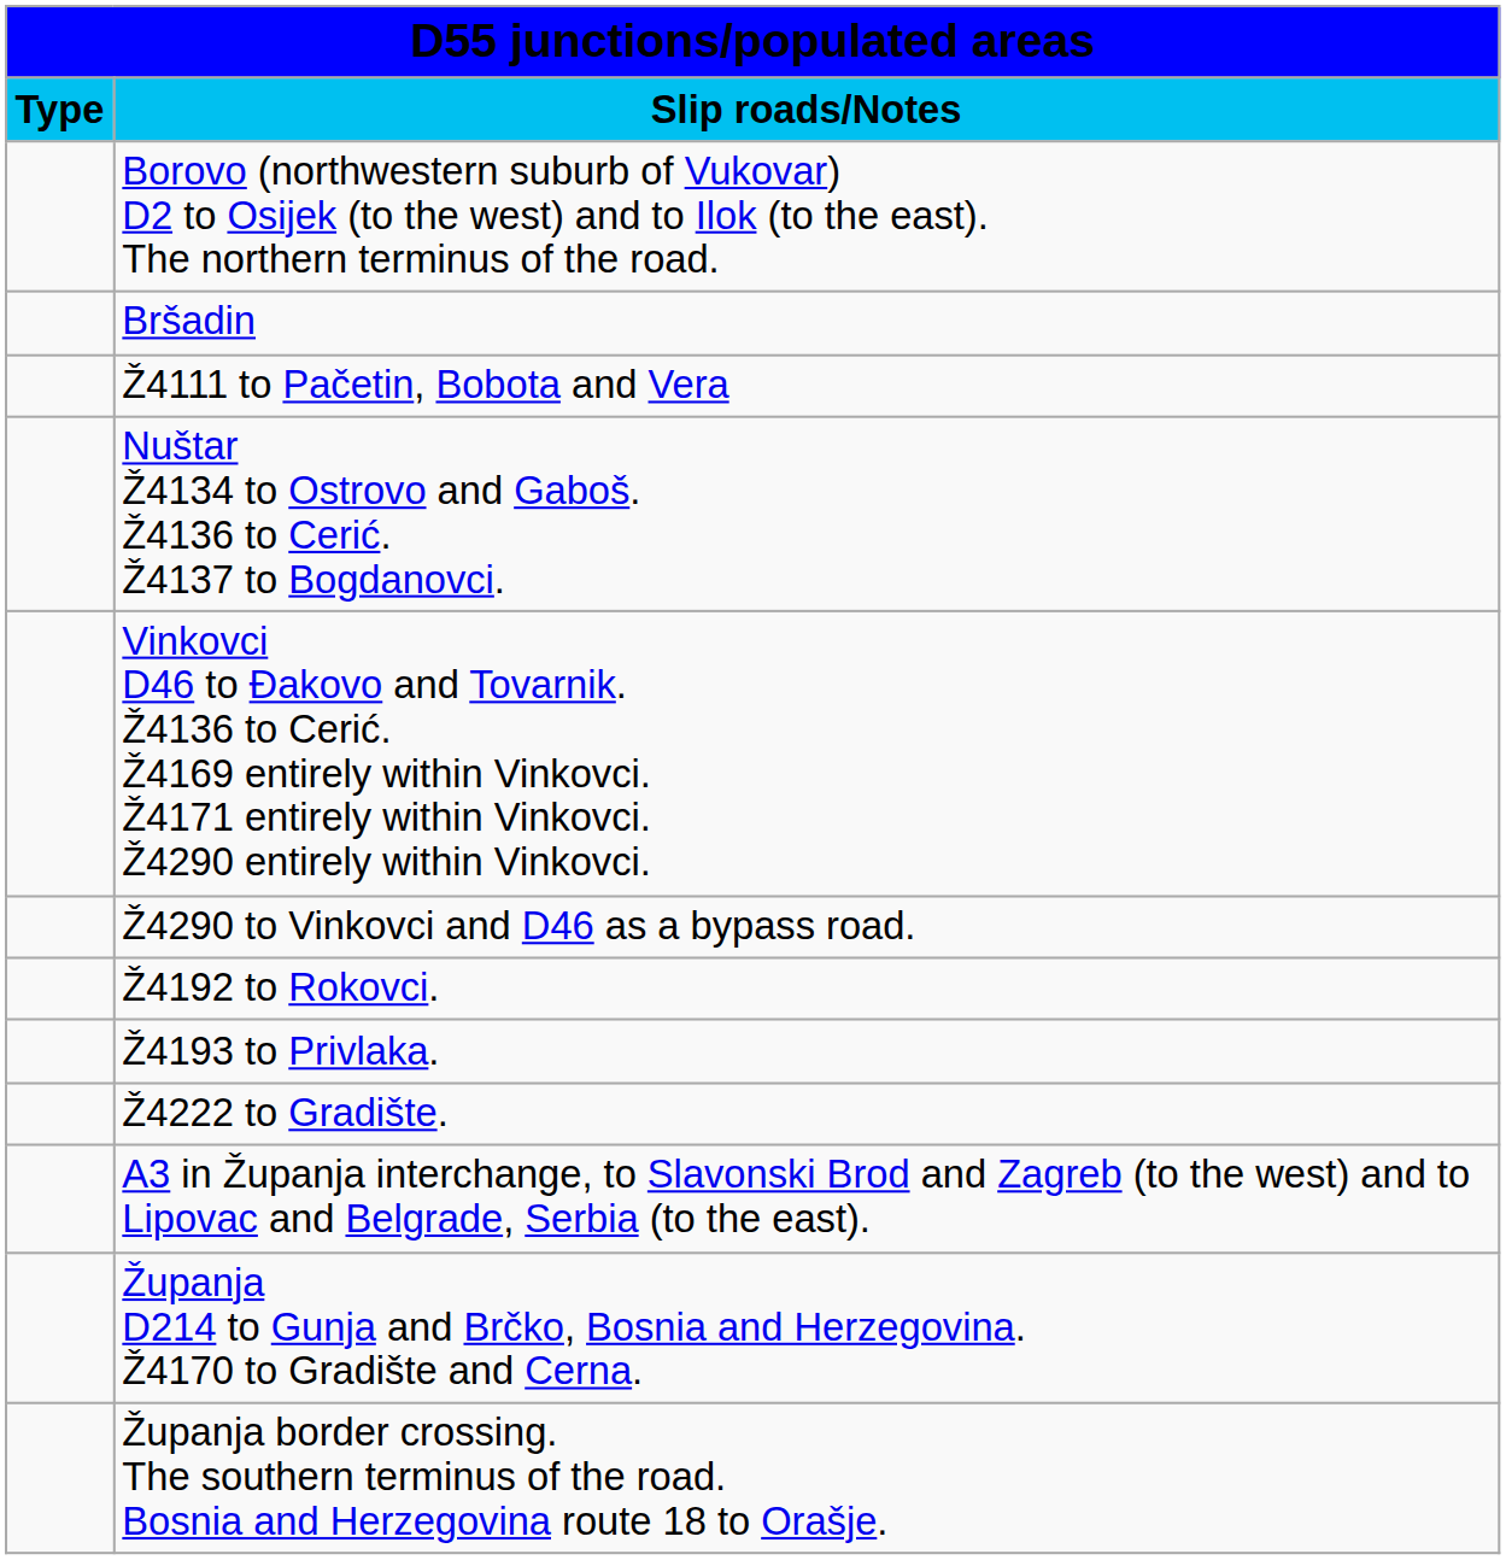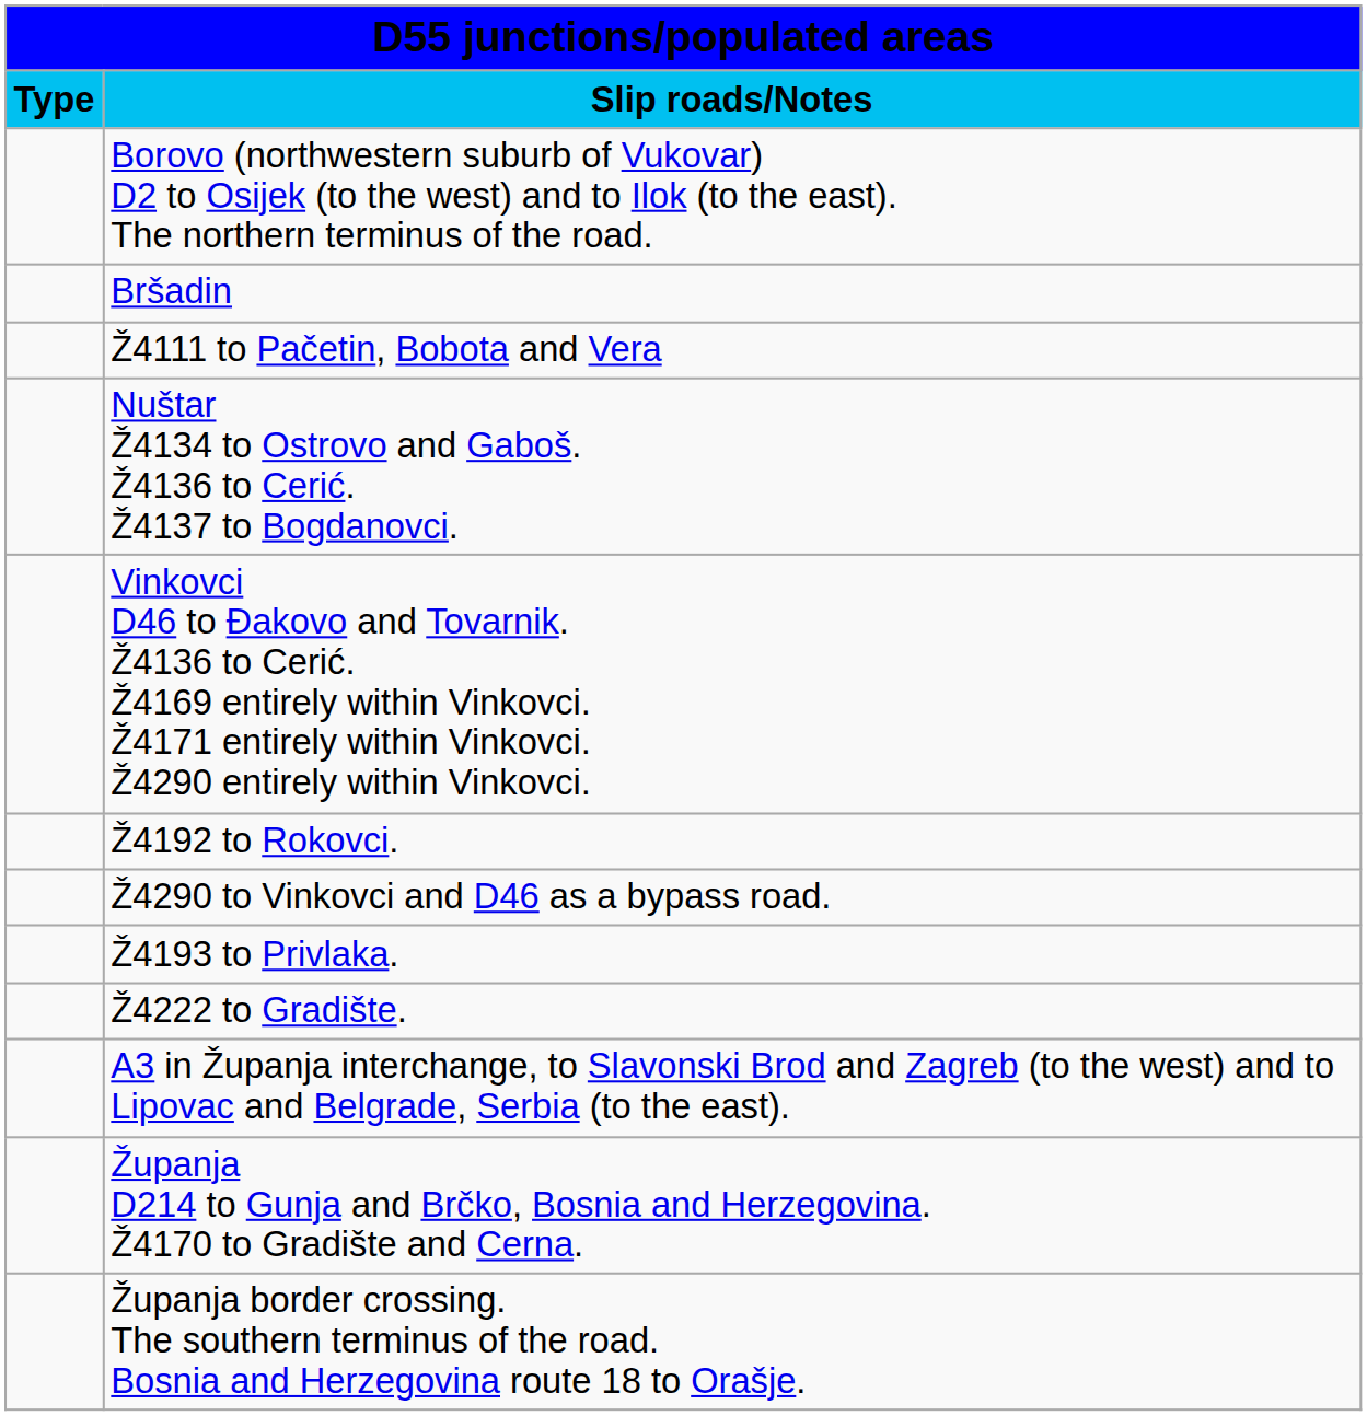 <table class="wikitable">
 <tr>
 <td colspan=2 bgcolor=blue align=center style=margin-top:15><span><big><strong>D55 junctions/populated areas</strong></big></span></td>
 </tr>
 <tr>
 <td align=center bgcolor=00c0f0><strong>Type</strong></td>
 <td align=center bgcolor=00c0f0><strong>Slip roads/Notes</strong></td>
 </tr>
 <tr>
 <td></td>
 <td><a href='#'>Borovo</a> (northwestern suburb of <a href='#'>Vukovar</a>)<br> <a href='#'>D2</a> to <a href='#'>Osijek</a> (to the west) and to <a href='#'>Ilok</a> (to the east).<br>The northern terminus of the road.</td>
 </tr>
 <tr>
 <td></td>
 <td><a href='#'>Bršadin</a></td>
 </tr>
 <tr>
 <td></td>
 <td>Ž4111 to <a href='#'>Pačetin</a>, <a href='#'>Bobota</a> and <a href='#'>Vera</a></td>
 </tr>
 <tr>
 <td></td>
 <td><a href='#'>Nuštar</a><br>Ž4134 to <a href='#'>Ostrovo</a> and <a href='#'>Gaboš</a>.<br>Ž4136 to <a href='#'>Cerić</a>.<br>Ž4137 to <a href='#'>Bogdanovci</a>.</td>
 </tr>
 <tr>
 <td></td>
 <td><a href='#'>Vinkovci</a><br> <a href='#'>D46</a> to <a href='#'>Đakovo</a> and <a href='#'>Tovarnik</a>.<br>Ž4136 to Cerić.<br>Ž4169 entirely within Vinkovci.<br>Ž4171 entirely within Vinkovci.<br>Ž4290 entirely within Vinkovci.</td>
 </tr>
 <tr>
 <td></td>
-<td>Ž4290 to Vinkovci and <a href='#'>D46</a> as a bypass road.</td>
+<td>Ž4192 to <a href='#'>Rokovci</a>.</td>
 </tr>
 <tr>
 <td></td>
-<td>Ž4192 to <a href='#'>Rokovci</a>.</td>
+<td>Ž4290 to Vinkovci and <a href='#'>D46</a> as a bypass road.</td>
 </tr>
 <tr>
 <td></td>
 <td>Ž4193 to <a href='#'>Privlaka</a>.</td>
 </tr>
 <tr>
 <td></td>
 <td>Ž4222 to <a href='#'>Gradište</a>.</td>
 </tr>
 <tr>
 <td></td>
 <td> <a href='#'>A3</a> in Županja interchange, to <a href='#'>Slavonski Brod</a> and <a href='#'>Zagreb</a> (to the west) and to <a href='#'>Lipovac</a> and <a href='#'>Belgrade</a>, <a href='#'>Serbia</a> (to the east).</td>
 </tr>
 <tr>
 <td></td>
 <td><a href='#'>Županja</a><br> <a href='#'>D214</a> to <a href='#'>Gunja</a> and <a href='#'>Brčko</a>, <a href='#'>Bosnia and Herzegovina</a>.<br>Ž4170 to Gradište and <a href='#'>Cerna</a>.</td>
 </tr>
 <tr>
 <td></td>
 <td>Županja border crossing.<br>The southern terminus of the road.<br> <a href='#'>Bosnia and Herzegovina</a> route 18 to <a href='#'>Orašje</a>.</td>
 </tr>
 </table>
